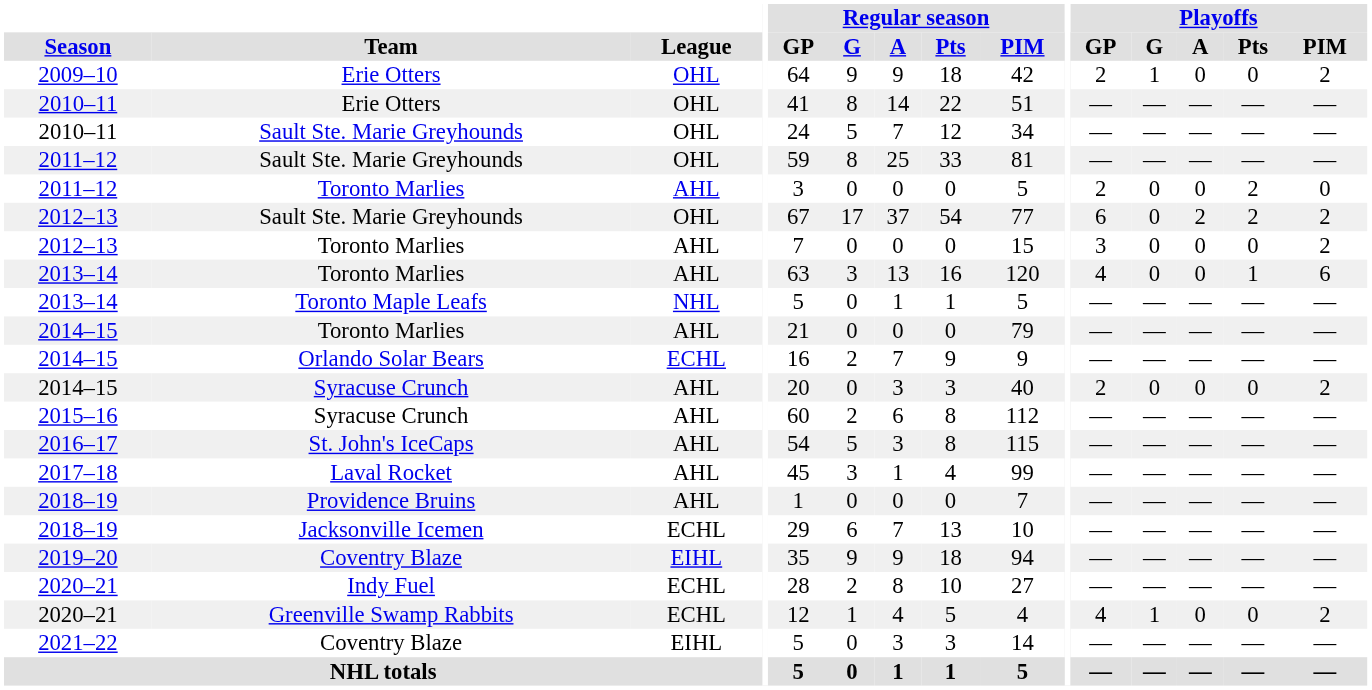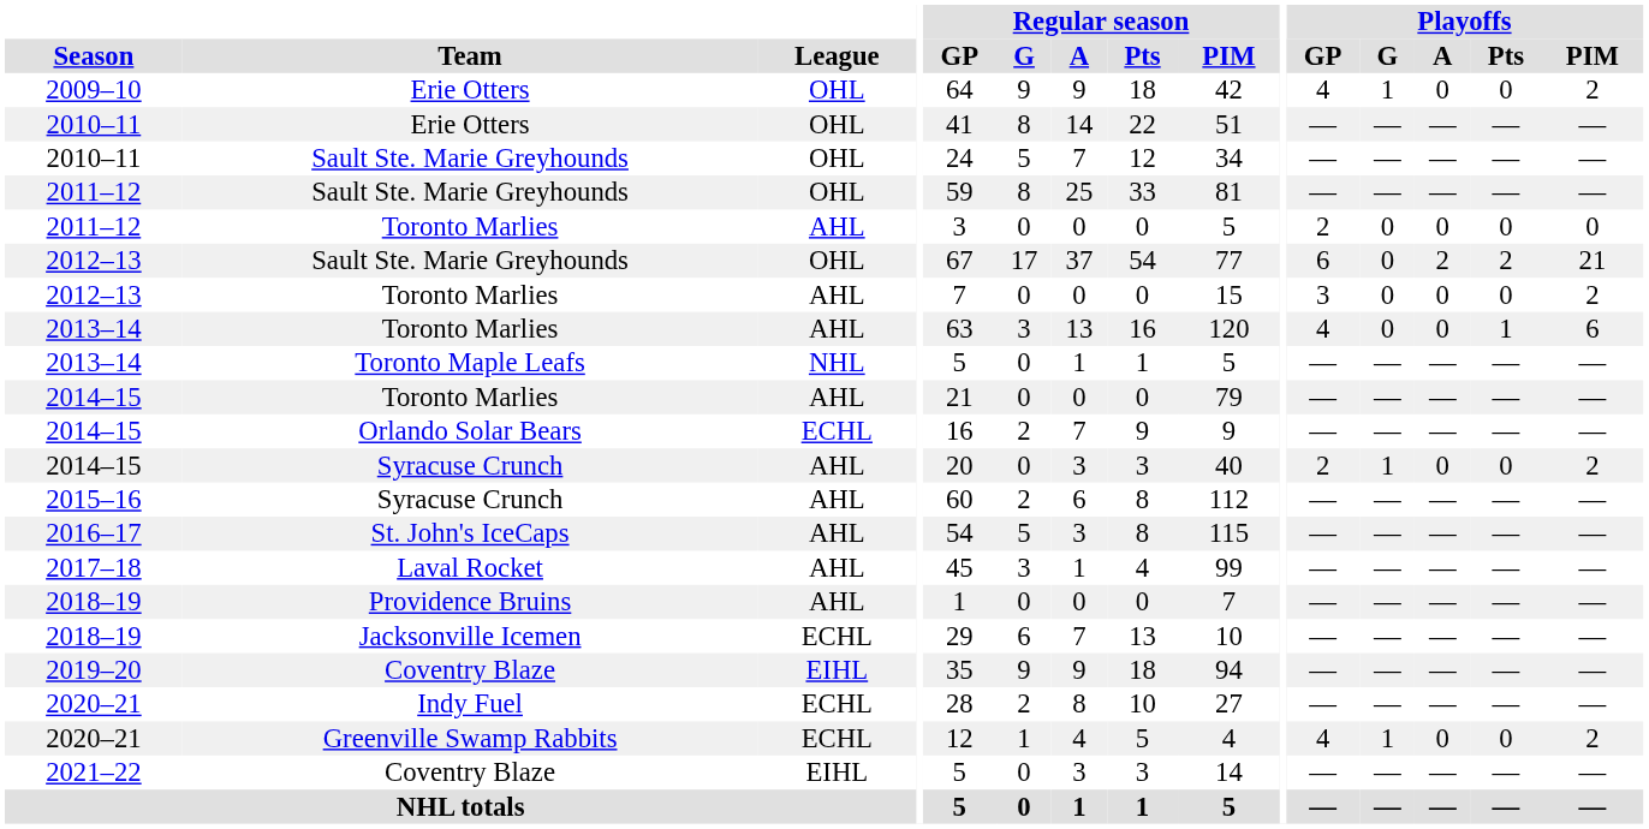 <table border="0" cellpadding="1" cellspacing="0" style="text-align:center; width:60em">
 <tr bgcolor="#e0e0e0">
 <th colspan="3" bgcolor="#ffffff"></th>
 <th rowspan="101" bgcolor="#ffffff"></th>
 <th colspan="5"><a href='#'>Regular season</a></th>
 <th rowspan="101" bgcolor="#ffffff"></th>
 <th colspan="5"><a href='#'>Playoffs</a></th>
 </tr>
 <tr bgcolor="#e0e0e0">
 <th><a href='#'>Season</a></th>
 <th>Team</th>
 <th>League</th>
 <th>GP</th>
 <th><a href='#'>G</a></th>
 <th><a href='#'>A</a></th>
 <th><a href='#'>Pts</a></th>
 <th><a href='#'>PIM</a></th>
 <th>GP</th>
 <th>G</th>
 <th>A</th>
 <th>Pts</th>
 <th>PIM</th>
 </tr>
 <tr ALIGN="centre">
 <td><a href='#'>2009–10</a></td>
 <td><a href='#'>Erie Otters</a></td>
 <td><a href='#'>OHL</a></td>
 <td>64</td>
 <td>9</td>
 <td>9</td>
 <td>18</td>
 <td>42</td>
-<td>2</td>
+<td>4</td>
 <td>1</td>
 <td>0</td>
 <td>0</td>
 <td>2</td>
 </tr>
 <tr ALIGN="centre" bgcolor="#f0f0f0">
 <td><a href='#'>2010–11</a></td>
 <td>Erie Otters</td>
 <td>OHL</td>
 <td>41</td>
 <td>8</td>
 <td>14</td>
 <td>22</td>
 <td>51</td>
 <td>—</td>
 <td>—</td>
 <td>—</td>
 <td>—</td>
 <td>—</td>
 </tr>
 <tr ALIGN="centre">
 <td>2010–11</td>
 <td><a href='#'>Sault Ste. Marie Greyhounds</a></td>
 <td>OHL</td>
 <td>24</td>
 <td>5</td>
 <td>7</td>
 <td>12</td>
 <td>34</td>
 <td>—</td>
 <td>—</td>
 <td>—</td>
 <td>—</td>
 <td>—</td>
 </tr>
 <tr ALIGN="centre" bgcolor="#f0f0f0">
 <td><a href='#'>2011–12</a></td>
 <td>Sault Ste. Marie Greyhounds</td>
 <td>OHL</td>
 <td>59</td>
 <td>8</td>
 <td>25</td>
 <td>33</td>
 <td>81</td>
 <td>—</td>
 <td>—</td>
 <td>—</td>
 <td>—</td>
 <td>—</td>
 </tr>
 <tr ALIGN="centre">
 <td><a href='#'>2011–12</a></td>
 <td><a href='#'>Toronto Marlies</a></td>
 <td><a href='#'>AHL</a></td>
 <td>3</td>
 <td>0</td>
 <td>0</td>
 <td>0</td>
 <td>5</td>
 <td>2</td>
 <td>0</td>
 <td>0</td>
-<td>2</td>
+<td>0</td>
 <td>0</td>
 </tr>
 <tr ALIGN="centre" bgcolor="#f0f0f0">
 <td><a href='#'>2012–13</a></td>
 <td>Sault Ste. Marie Greyhounds</td>
 <td>OHL</td>
 <td>67</td>
 <td>17</td>
 <td>37</td>
 <td>54</td>
 <td>77</td>
 <td>6</td>
 <td>0</td>
 <td>2</td>
 <td>2</td>
-<td>2</td>
+<td>21</td>
 </tr>
 <tr ALIGN="centre">
 <td><a href='#'>2012–13</a></td>
 <td>Toronto Marlies</td>
 <td>AHL</td>
 <td>7</td>
 <td>0</td>
 <td>0</td>
 <td>0</td>
 <td>15</td>
 <td>3</td>
 <td>0</td>
 <td>0</td>
 <td>0</td>
 <td>2</td>
 </tr>
 <tr ALIGN="centre" bgcolor="#f0f0f0">
 <td><a href='#'>2013–14</a></td>
 <td>Toronto Marlies</td>
 <td>AHL</td>
 <td>63</td>
 <td>3</td>
 <td>13</td>
 <td>16</td>
 <td>120</td>
 <td>4</td>
 <td>0</td>
 <td>0</td>
 <td>1</td>
 <td>6</td>
 </tr>
 <tr ALIGN="centre">
 <td><a href='#'>2013–14</a></td>
 <td><a href='#'>Toronto Maple Leafs</a></td>
 <td><a href='#'>NHL</a></td>
 <td>5</td>
 <td>0</td>
 <td>1</td>
 <td>1</td>
 <td>5</td>
 <td>—</td>
 <td>—</td>
 <td>—</td>
 <td>—</td>
 <td>—</td>
 </tr>
 <tr ALIGN="centre"  bgcolor="#f0f0f0">
 <td><a href='#'>2014–15</a></td>
 <td>Toronto Marlies</td>
 <td>AHL</td>
 <td>21</td>
 <td>0</td>
 <td>0</td>
 <td>0</td>
 <td>79</td>
 <td>—</td>
 <td>—</td>
 <td>—</td>
 <td>—</td>
 <td>—</td>
 </tr>
 <tr ALIGN="centre">
 <td><a href='#'>2014–15</a></td>
 <td><a href='#'>Orlando Solar Bears</a></td>
 <td><a href='#'>ECHL</a></td>
 <td>16</td>
 <td>2</td>
 <td>7</td>
 <td>9</td>
 <td>9</td>
 <td>—</td>
 <td>—</td>
 <td>—</td>
 <td>—</td>
 <td>—</td>
 </tr>
 <tr ALIGN="centre"  bgcolor="#f0f0f0">
 <td>2014–15</td>
 <td><a href='#'>Syracuse Crunch</a></td>
 <td>AHL</td>
 <td>20</td>
 <td>0</td>
 <td>3</td>
 <td>3</td>
 <td>40</td>
 <td>2</td>
-<td>0</td>
+<td>1</td>
 <td>0</td>
 <td>0</td>
 <td>2</td>
 </tr>
 <tr ALIGN="centre">
 <td><a href='#'>2015–16</a></td>
 <td>Syracuse Crunch</td>
 <td>AHL</td>
 <td>60</td>
 <td>2</td>
 <td>6</td>
 <td>8</td>
 <td>112</td>
 <td>—</td>
 <td>—</td>
 <td>—</td>
 <td>—</td>
 <td>—</td>
 </tr>
 <tr ALIGN="centre"  bgcolor="#f0f0f0">
 <td><a href='#'>2016–17</a></td>
 <td><a href='#'>St. John's IceCaps</a></td>
 <td>AHL</td>
 <td>54</td>
 <td>5</td>
 <td>3</td>
 <td>8</td>
 <td>115</td>
 <td>—</td>
 <td>—</td>
 <td>—</td>
 <td>—</td>
 <td>—</td>
 </tr>
 <tr ALIGN="centre">
 <td><a href='#'>2017–18</a></td>
 <td><a href='#'>Laval Rocket</a></td>
 <td>AHL</td>
 <td>45</td>
 <td>3</td>
 <td>1</td>
 <td>4</td>
 <td>99</td>
 <td>—</td>
 <td>—</td>
 <td>—</td>
 <td>—</td>
 <td>—</td>
 </tr>
 <tr ALIGN="centre"  bgcolor="#f0f0f0">
 <td><a href='#'>2018–19</a></td>
 <td><a href='#'>Providence Bruins</a></td>
 <td>AHL</td>
 <td>1</td>
 <td>0</td>
 <td>0</td>
 <td>0</td>
 <td>7</td>
 <td>—</td>
 <td>—</td>
 <td>—</td>
 <td>—</td>
 <td>—</td>
 </tr>
 <tr ALIGN="centre">
 <td><a href='#'>2018–19</a></td>
 <td><a href='#'>Jacksonville Icemen</a></td>
 <td>ECHL</td>
 <td>29</td>
 <td>6</td>
 <td>7</td>
 <td>13</td>
 <td>10</td>
 <td>—</td>
 <td>—</td>
 <td>—</td>
 <td>—</td>
 <td>—</td>
 </tr>
 <tr ALIGN="centre" bgcolor="#f0f0f0">
 <td><a href='#'>2019–20</a></td>
 <td><a href='#'>Coventry Blaze</a></td>
 <td><a href='#'>EIHL</a></td>
 <td>35</td>
 <td>9</td>
 <td>9</td>
 <td>18</td>
 <td>94</td>
 <td>—</td>
 <td>—</td>
 <td>—</td>
 <td>—</td>
 <td>—</td>
 </tr>
 <tr ALIGN="centre">
 <td><a href='#'>2020–21</a></td>
 <td><a href='#'>Indy Fuel</a></td>
 <td>ECHL</td>
 <td>28</td>
 <td>2</td>
 <td>8</td>
 <td>10</td>
 <td>27</td>
 <td>—</td>
 <td>—</td>
 <td>—</td>
 <td>—</td>
 <td>—</td>
 </tr>
 <tr>
 </tr>
 <tr ALIGN="centre" bgcolor="#f0f0f0">
 <td>2020–21</td>
 <td><a href='#'>Greenville Swamp Rabbits</a></td>
 <td>ECHL</td>
 <td>12</td>
 <td>1</td>
 <td>4</td>
 <td>5</td>
 <td>4</td>
 <td>4</td>
 <td>1</td>
 <td>0</td>
 <td>0</td>
 <td>2</td>
 </tr>
 <tr ALIGN="centre">
 <td><a href='#'>2021–22</a></td>
 <td>Coventry Blaze</td>
 <td>EIHL</td>
 <td>5</td>
 <td>0</td>
 <td>3</td>
 <td>3</td>
 <td>14</td>
 <td>—</td>
 <td>—</td>
 <td>—</td>
 <td>—</td>
 <td>—</td>
 </tr>
 <tr bgcolor="#e0e0e0">
 <th colspan="3">NHL totals</th>
 <th>5</th>
 <th>0</th>
 <th>1</th>
 <th>1</th>
 <th>5</th>
 <th>—</th>
 <th>—</th>
 <th>—</th>
 <th>—</th>
 <th>—</th>
 </tr>
 </table>
